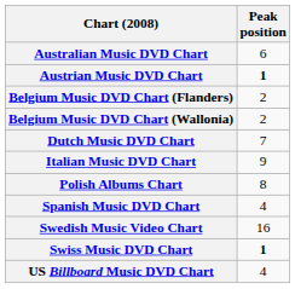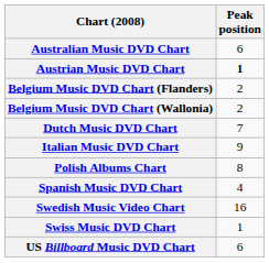 <table class="wikitable sortable plainrowheaders">
 <tr>
 <th scope="col" align="left">Chart (2008)</th>
 <th scope="col" align="left">Peak<br>position</th>
 </tr>
 <tr>
 <th scope="row"><a href='#'>Australian Music DVD Chart</a></th>
 <td align="center">6</td>
 </tr>
 <tr>
 <th scope="row"><a href='#'>Austrian Music DVD Chart</a></th>
 <td align="center"><strong>1</strong></td>
 </tr>
 <tr>
 <th scope="row"><a href='#'>Belgium Music DVD Chart</a> (Flanders)</th>
 <td align="center">2</td>
 </tr>
 <tr>
 <th scope="row"><a href='#'>Belgium Music DVD Chart</a> (Wallonia)</th>
 <td align="center">2</td>
 </tr>
 <tr>
 <th scope="row"><a href='#'>Dutch Music DVD Chart</a></th>
 <td align="center">7</td>
 </tr>
 <tr>
 <th scope="row"><a href='#'>Italian Music DVD Chart</a></th>
 <td align="center">9</td>
 </tr>
 <tr>
 <th scope="row"><a href='#'>Polish Albums Chart</a></th>
 <td align="center">8</td>
 </tr>
 <tr>
 <th scope="row"><a href='#'>Spanish Music DVD Chart</a></th>
 <td align="center">4</td>
 </tr>
 <tr>
 <th scope="row"><a href='#'>Swedish Music Video Chart</a></th>
 <td align="center">16</td>
 </tr>
 <tr>
 <th scope="row"><a href='#'>Swiss Music DVD Chart</a></th>
-<td align="center"><strong>1</strong></td>
+<td align="center">1</td>
 </tr>
 <tr>
 <th scope="row">US <a href='#'><em>Billboard</em> Music DVD Chart</a></th>
-<td align="center">4</td>
+<td align="center">6</td>
 </tr>
 </table>
